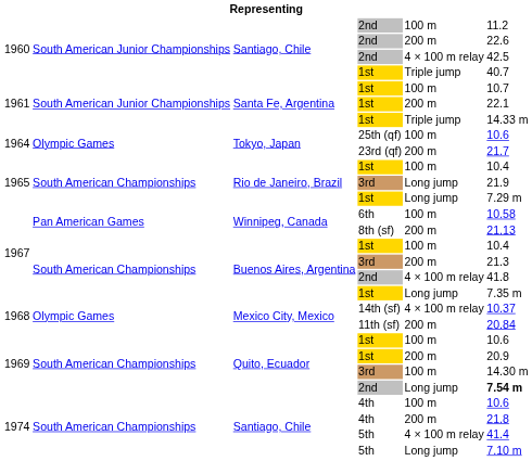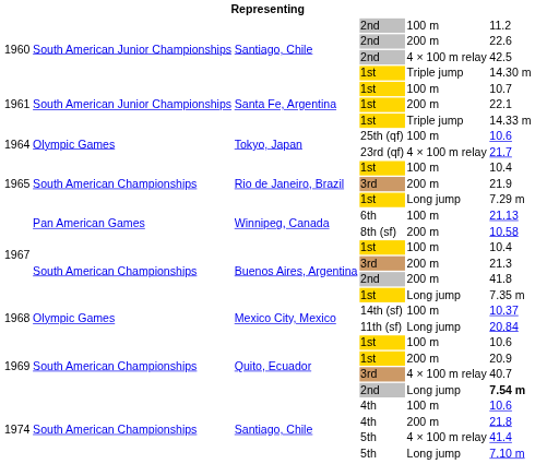 <table>
 <tr>
 <th colspan="6">Representing </th>
 </tr>
 <tr>
 <td rowspan=4>1960</td>
 <td rowspan=4><a href='#'>South American Junior Championships</a></td>
 <td rowspan=4><a href='#'>Santiago, Chile</a></td>
 <td bgcolor=silver>2nd</td>
 <td>100 m</td>
 <td>11.2</td>
 </tr>
 <tr>
 <td bgcolor=silver>2nd</td>
 <td>200 m</td>
 <td>22.6</td>
 </tr>
 <tr>
 <td bgcolor=silver>2nd</td>
 <td>4 × 100 m relay</td>
 <td>42.5</td>
 </tr>
 <tr>
 <td bgcolor=gold>1st</td>
 <td>Triple jump</td>
-<td>40.7</td>
+<td>14.30 m</td>
 </tr>
 <tr>
 <td rowspan=3>1961</td>
 <td rowspan=3><a href='#'>South American Junior Championships</a></td>
 <td rowspan=3><a href='#'>Santa Fe, Argentina</a></td>
 <td bgcolor=gold>1st</td>
 <td>100 m</td>
 <td>10.7</td>
 </tr>
 <tr>
 <td bgcolor=gold>1st</td>
 <td>200 m</td>
 <td>22.1</td>
 </tr>
 <tr>
 <td bgcolor=gold>1st</td>
 <td>Triple jump</td>
 <td>14.33 m</td>
 </tr>
 <tr>
 <td rowspan=2>1964</td>
 <td rowspan=2><a href='#'>Olympic Games</a></td>
 <td rowspan=2><a href='#'>Tokyo, Japan</a></td>
 <td>25th (qf)</td>
 <td>100 m</td>
 <td><a href='#'>10.6</a></td>
 </tr>
 <tr>
 <td>23rd (qf)</td>
-<td>200 m</td>
+<td>4 × 100 m relay</td>
 <td><a href='#'>21.7</a></td>
 </tr>
 <tr>
 <td rowspan=3>1965</td>
 <td rowspan=3><a href='#'>South American Championships</a></td>
 <td rowspan=3><a href='#'>Rio de Janeiro, Brazil</a></td>
 <td bgcolor=gold>1st</td>
 <td>100 m</td>
 <td>10.4</td>
 </tr>
 <tr>
 <td bgcolor=cc9966>3rd</td>
-<td>Long jump</td>
+<td>200 m</td>
 <td>21.9</td>
 </tr>
 <tr>
 <td bgcolor=gold>1st</td>
 <td>Long jump</td>
 <td>7.29 m</td>
 </tr>
 <tr>
 <td rowspan=6>1967</td>
 <td rowspan=2><a href='#'>Pan American Games</a></td>
 <td rowspan=2><a href='#'>Winnipeg, Canada</a></td>
 <td>6th</td>
 <td>100 m</td>
-<td><a href='#'>10.58</a></td>
+<td><a href='#'>21.13</a></td>
 </tr>
 <tr>
 <td>8th (sf)</td>
 <td>200 m</td>
-<td><a href='#'>21.13</a></td>
+<td><a href='#'>10.58</a></td>
 </tr>
 <tr>
 <td rowspan=4><a href='#'>South American Championships</a></td>
 <td rowspan=4><a href='#'>Buenos Aires, Argentina</a></td>
 <td bgcolor=gold>1st</td>
 <td>100 m</td>
 <td>10.4</td>
 </tr>
 <tr>
 <td bgcolor=cc9966>3rd</td>
 <td>200 m</td>
 <td>21.3</td>
 </tr>
 <tr>
 <td bgcolor=silver>2nd</td>
-<td>4 × 100 m relay</td>
+<td>200 m</td>
 <td>41.8</td>
 </tr>
 <tr>
 <td bgcolor=gold>1st</td>
 <td>Long jump</td>
 <td>7.35 m</td>
 </tr>
 <tr>
 <td rowspan=2>1968</td>
 <td rowspan=2><a href='#'>Olympic Games</a></td>
 <td rowspan=2><a href='#'>Mexico City, Mexico</a></td>
 <td>14th (sf)</td>
-<td>4 × 100 m relay</td>
+<td>100 m</td>
 <td><a href='#'>10.37</a></td>
 </tr>
 <tr>
 <td>11th (sf)</td>
-<td>200 m</td>
+<td>Long jump</td>
 <td><a href='#'>20.84</a></td>
 </tr>
 <tr>
 <td rowspan=4>1969</td>
 <td rowspan=4><a href='#'>South American Championships</a></td>
 <td rowspan=4><a href='#'>Quito, Ecuador</a></td>
 <td bgcolor=gold>1st</td>
 <td>100 m</td>
 <td>10.6</td>
 </tr>
 <tr>
 <td bgcolor=gold>1st</td>
 <td>200 m</td>
 <td>20.9</td>
 </tr>
 <tr>
 <td bgcolor=cc9966>3rd</td>
-<td>100 m</td>
-<td>14.30 m</td>
+<td>4 × 100 m relay</td>
+<td>40.7</td>
 </tr>
 <tr>
 <td bgcolor=silver>2nd</td>
 <td>Long jump</td>
 <td><strong>7.54 m</strong></td>
 </tr>
 <tr>
 <td rowspan=4>1974</td>
 <td rowspan=4><a href='#'>South American Championships</a></td>
 <td rowspan=4><a href='#'>Santiago, Chile</a></td>
 <td>4th</td>
 <td>100 m</td>
 <td><a href='#'>10.6</a></td>
 </tr>
 <tr>
 <td>4th</td>
 <td>200 m</td>
 <td><a href='#'>21.8</a></td>
 </tr>
 <tr>
 <td>5th</td>
 <td>4 × 100 m relay</td>
 <td><a href='#'>41.4</a></td>
 </tr>
 <tr>
 <td>5th</td>
 <td>Long jump</td>
 <td><a href='#'>7.10 m</a></td>
 </tr>
 </table>
